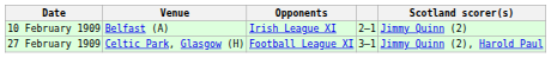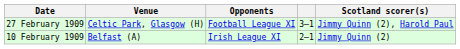 <table class="wikitable">
 <tr>
 <th>Date</th>
 <th>Venue</th>
 <th>Opponents</th>
 <th></th>
 <th>Scotland scorer(s)</th>
 </tr>
 <tr bgcolor=#ddffdd>
+<td>27 February 1909</td>
+<td><a href='#'>Celtic Park</a>, <a href='#'>Glasgow</a> (H)</td>
+<td> <a href='#'>Football League XI</a></td>
+<td align=center>3–1</td>
+<td><a href='#'>Jimmy Quinn</a> (2), <a href='#'>Harold Paul</a></td>
+</tr>
+<tr bgcolor=#ddffdd>
 <td>10 February 1909</td>
 <td><a href='#'>Belfast</a> (A)</td>
 <td> <a href='#'>Irish League XI</a></td>
 <td align=center>2–1</td>
 <td><a href='#'>Jimmy Quinn</a> (2)</td>
 </tr>
-<tr bgcolor=#ddffdd>
-<td>27 February 1909</td>
-<td><a href='#'>Celtic Park</a>, <a href='#'>Glasgow</a> (H)</td>
-<td> <a href='#'>Football League XI</a></td>
-<td align=center>3–1</td>
-<td><a href='#'>Jimmy Quinn</a> (2), <a href='#'>Harold Paul</a></td>
-</tr>
 </table>
